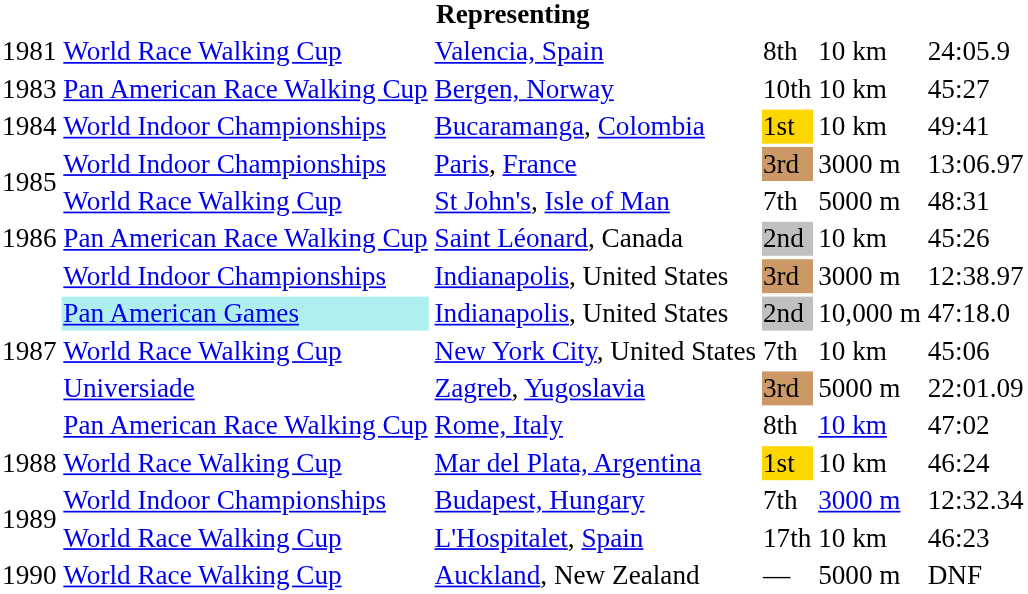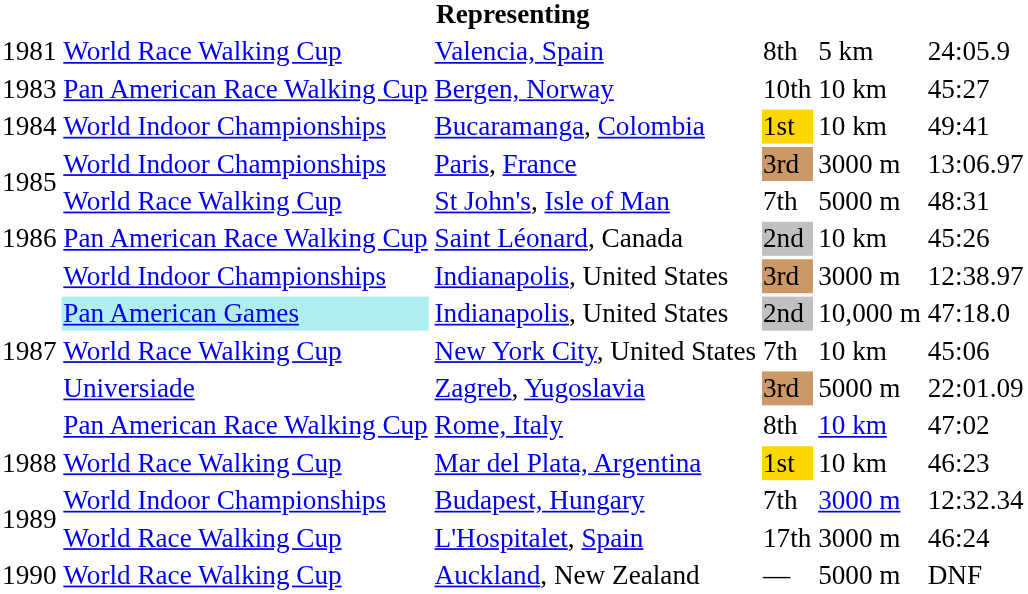 <table>
 <tr>
 <th colspan="6">Representing </th>
 </tr>
 <tr>
 <td>1981</td>
 <td><a href='#'>World Race Walking Cup</a></td>
 <td><a href='#'>Valencia, Spain</a></td>
 <td>8th</td>
-<td>10 km</td>
+<td>5 km</td>
 <td>24:05.9</td>
 </tr>
 <tr>
 <td>1983</td>
 <td><a href='#'>Pan American Race Walking Cup</a></td>
 <td><a href='#'>Bergen, Norway</a></td>
 <td>10th</td>
 <td>10 km</td>
 <td>45:27</td>
 </tr>
 <tr>
 <td>1984</td>
 <td><a href='#'>World Indoor Championships</a></td>
 <td><a href='#'>Bucaramanga</a>, <a href='#'>Colombia</a></td>
 <td bgcolor="gold">1st</td>
 <td>10 km</td>
 <td>49:41</td>
 </tr>
 <tr>
 <td rowspan=2>1985</td>
 <td><a href='#'>World Indoor Championships</a></td>
 <td><a href='#'>Paris</a>, <a href='#'>France</a></td>
 <td bgcolor="cc9966">3rd</td>
 <td>3000 m</td>
 <td>13:06.97</td>
 </tr>
 <tr>
 <td><a href='#'>World Race Walking Cup</a></td>
 <td><a href='#'>St John's</a>, <a href='#'>Isle of Man</a></td>
 <td>7th</td>
 <td>5000 m</td>
 <td>48:31</td>
 </tr>
 <tr>
 <td>1986</td>
 <td><a href='#'>Pan American Race Walking Cup</a></td>
 <td><a href='#'>Saint Léonard</a>, Canada</td>
 <td bgcolor="silver">2nd</td>
 <td>10 km</td>
 <td>45:26</td>
 </tr>
 <tr>
 <td rowspan=5>1987</td>
 <td><a href='#'>World Indoor Championships</a></td>
 <td><a href='#'>Indianapolis</a>, United States</td>
 <td bgcolor="cc9966">3rd</td>
 <td>3000 m</td>
 <td>12:38.97</td>
 </tr>
 <tr>
 <td style="background: paleturquoise;"><a href='#'>Pan American Games</a></td>
 <td><a href='#'>Indianapolis</a>, United States</td>
 <td bgcolor="silver">2nd</td>
 <td>10,000 m</td>
 <td>47:18.0</td>
 </tr>
 <tr>
 <td><a href='#'>World Race Walking Cup</a></td>
 <td><a href='#'>New York City</a>, United States</td>
 <td>7th</td>
 <td>10 km</td>
 <td>45:06</td>
 </tr>
 <tr>
 <td><a href='#'>Universiade</a></td>
 <td><a href='#'>Zagreb</a>, <a href='#'>Yugoslavia</a></td>
 <td bgcolor="cc9966">3rd</td>
 <td>5000 m</td>
 <td>22:01.09</td>
 </tr>
 <tr>
 <td><a href='#'>Pan American Race Walking Cup</a></td>
 <td><a href='#'>Rome, Italy</a></td>
 <td>8th</td>
 <td><a href='#'>10 km</a></td>
 <td>47:02</td>
 </tr>
 <tr>
 <td>1988</td>
 <td><a href='#'>World Race Walking Cup</a></td>
 <td><a href='#'>Mar del Plata, Argentina</a></td>
 <td bgcolor="gold">1st</td>
 <td>10 km</td>
-<td>46:24</td>
+<td>46:23</td>
 </tr>
 <tr>
 <td rowspan=2>1989</td>
 <td><a href='#'>World Indoor Championships</a></td>
 <td><a href='#'>Budapest, Hungary</a></td>
 <td>7th</td>
 <td><a href='#'>3000 m</a></td>
 <td>12:32.34</td>
 </tr>
 <tr>
 <td><a href='#'>World Race Walking Cup</a></td>
 <td><a href='#'>L'Hospitalet</a>, <a href='#'>Spain</a></td>
 <td>17th</td>
-<td>10 km</td>
-<td>46:23</td>
+<td>3000 m</td>
+<td>46:24</td>
 </tr>
 <tr>
 <td>1990</td>
 <td><a href='#'>World Race Walking Cup</a></td>
 <td><a href='#'>Auckland</a>, New Zealand</td>
 <td>—</td>
 <td>5000 m</td>
 <td>DNF</td>
 </tr>
 </table>
